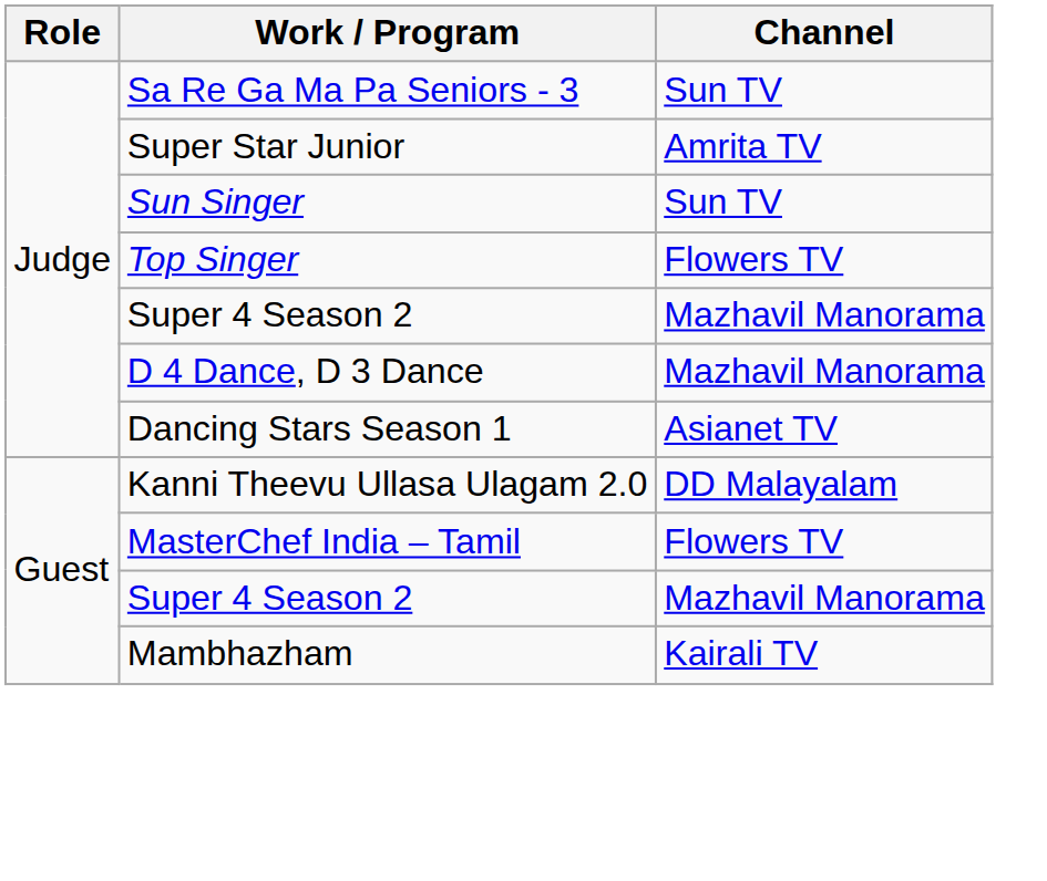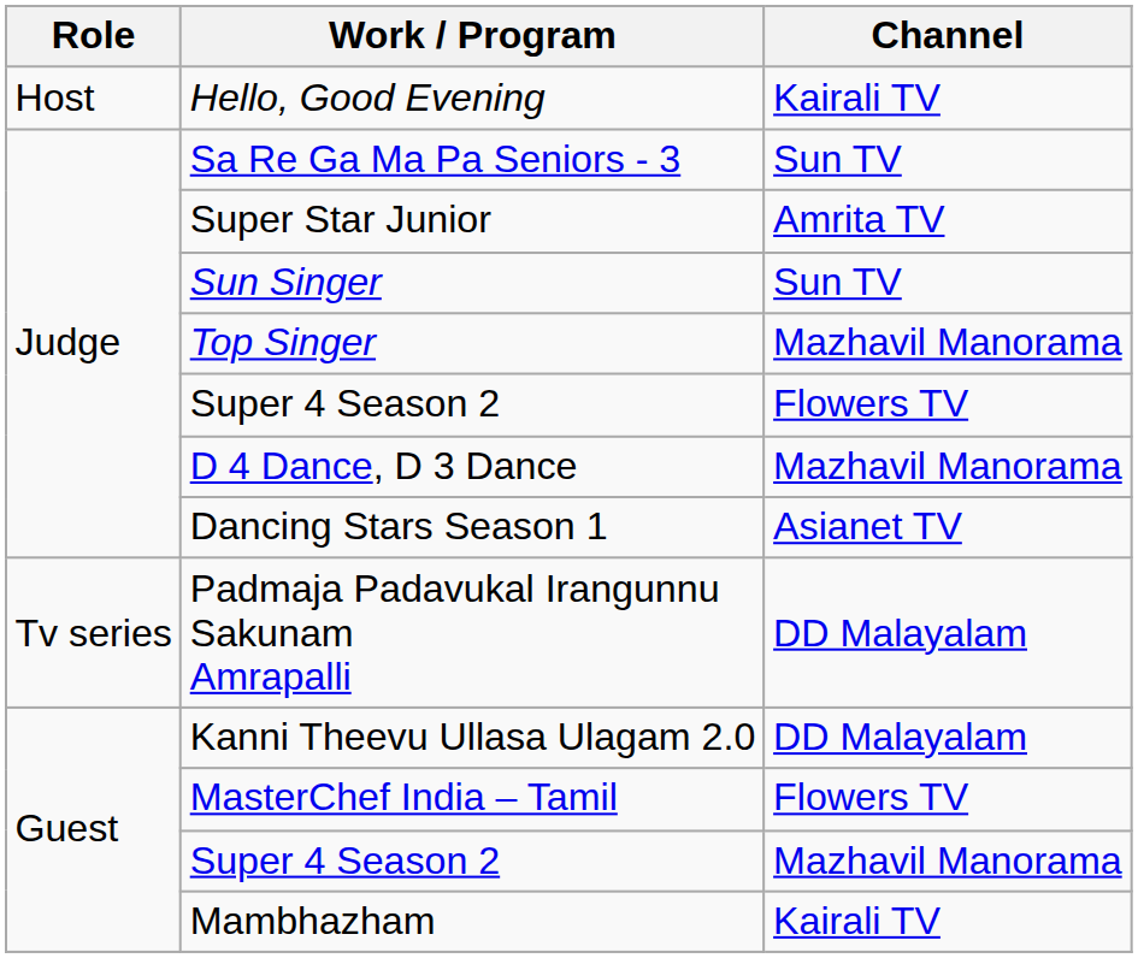 <table class="wikitable">
 <tr>
 <th>Role</th>
 <th>Work / Program</th>
 <th>Channel</th>
+</tr>
+<tr>
+<td>Host</td>
+<td><em>Hello, Good Evening</em></td>
+<td><a href='#'>Kairali TV</a></td>
 </tr>
 <tr>
 <td rowspan="7">Judge</td>
 <td><a href='#'>Sa Re Ga Ma Pa Seniors - 3</a></td>
 <td><a href='#'>Sun TV</a></td>
 </tr>
 <tr>
 <td>Super Star Junior</td>
 <td><a href='#'>Amrita TV</a></td>
 </tr>
 <tr>
 <td><em><a href='#'>Sun Singer</a></em></td>
 <td><a href='#'>Sun TV</a></td>
 </tr>
 <tr>
 <td><em><a href='#'>Top Singer</a></em></td>
-<td><a href='#'>Flowers TV</a></td>
+<td><a href='#'>Mazhavil Manorama</a></td>
 </tr>
 <tr>
 <td>Super 4 Season 2</td>
-<td><a href='#'>Mazhavil Manorama</a></td>
+<td><a href='#'>Flowers TV</a></td>
 </tr>
 <tr>
 <td><a href='#'>D 4 Dance</a>, D 3 Dance</td>
 <td><a href='#'>Mazhavil Manorama</a></td>
 </tr>
 <tr>
 <td>Dancing Stars Season 1</td>
 <td><a href='#'>Asianet TV</a></td>
+</tr>
+<tr>
+<td>Tv series</td>
+<td>Padmaja Padavukal Irangunnu<br>Sakunam <br><a href='#'>Amrapalli</a></td>
+<td><a href='#'>DD Malayalam</a></td>
 </tr>
 <tr>
 <td rowspan="4">Guest</td>
 <td>Kanni Theevu Ullasa Ulagam 2.0</td>
 <td><a href='#'>DD Malayalam</a></td>
 </tr>
 <tr>
 <td><a href='#'>MasterChef India – Tamil</a></td>
 <td><a href='#'>Flowers TV</a></td>
 </tr>
 <tr>
 <td><a href='#'>Super 4 Season 2</a></td>
 <td><a href='#'>Mazhavil Manorama</a></td>
 </tr>
 <tr>
 <td>Mambhazham</td>
 <td><a href='#'>Kairali TV</a></td>
 </tr>
 </table>
